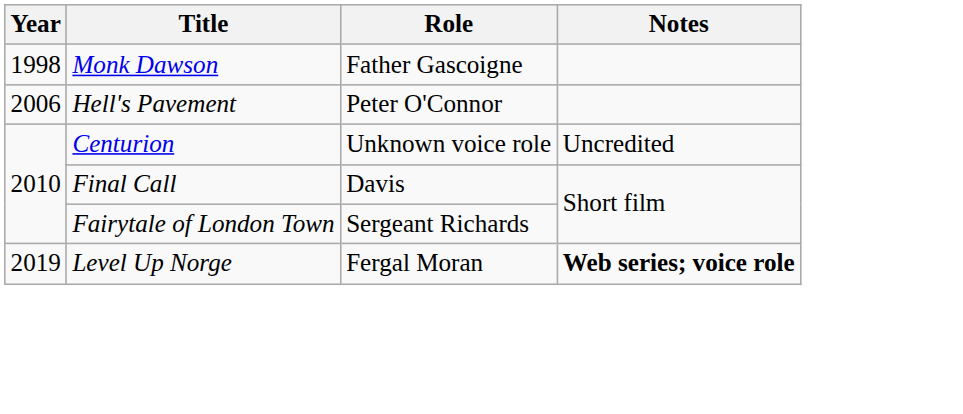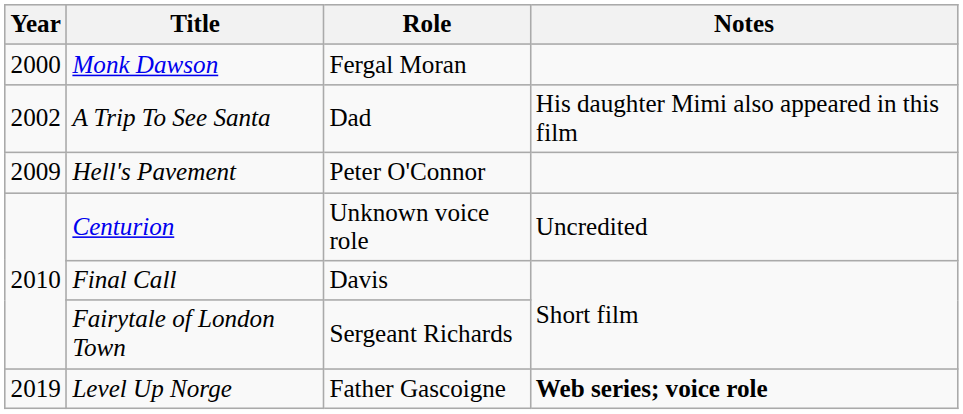 <table class="wikitable">
 <tr>
 <th>Year</th>
 <th>Title</th>
 <th>Role</th>
 <th>Notes</th>
 </tr>
 <tr>
-<td>1998</td>
+<td>2000</td>
 <td><em><a href='#'>Monk Dawson</a></em></td>
-<td>Father Gascoigne</td>
+<td>Fergal Moran</td>
 <td></td>
 </tr>
 <tr>
-<td>2006</td>
+<td>2002</td>
+<td><em>A Trip To See Santa</em></td>
+<td>Dad</td>
+<td>His daughter Mimi also appeared in this film</td>
+</tr>
+<tr>
+<td>2009</td>
 <td><em>Hell's Pavement</em></td>
 <td>Peter O'Connor</td>
 <td></td>
 </tr>
 <tr>
 <td rowspan="3">2010</td>
 <td><em><a href='#'>Centurion</a></em></td>
 <td>Unknown voice role</td>
 <td>Uncredited</td>
 </tr>
 <tr>
 <td><em>Final Call</em></td>
 <td>Davis</td>
 <td rowspan="2">Short film</td>
 </tr>
 <tr>
 <td><em>Fairytale of London Town</em></td>
 <td>Sergeant Richards</td>
 </tr>
 <tr>
 <td>2019</td>
 <td><em>Level Up Norge</em></td>
-<td>Fergal Moran</td>
+<td>Father Gascoigne</td>
 <td><strong>Web series; voice role</strong></td>
 </tr>
 </table>
